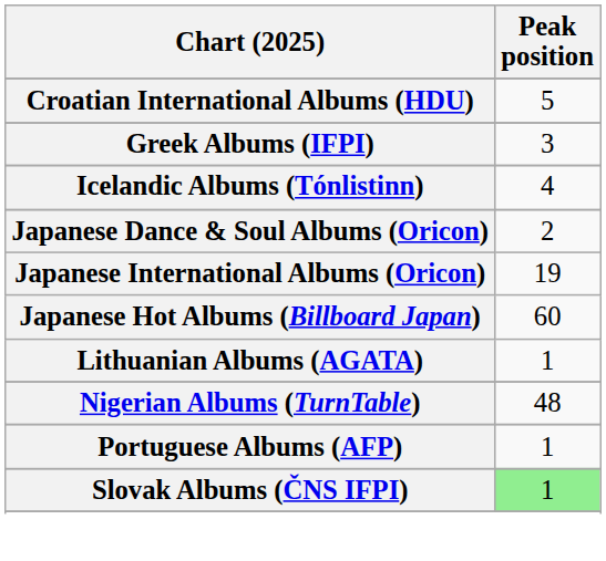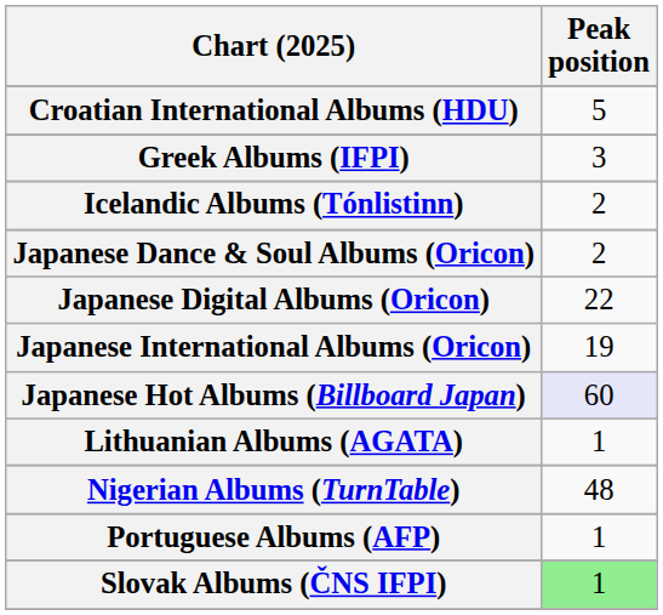 <table class="wikitable sortable plainrowheaders" style="text-align:center">
 <tr>
 <th scope="col">Chart (2025)</th>
 <th scope="col">Peak<br>position</th>
 </tr>
 <tr>
 </tr>
 <tr>
 </tr>
 <tr>
 </tr>
 <tr>
 </tr>
 <tr>
 </tr>
 <tr>
 <th scope="row">Croatian International Albums (<a href='#'>HDU</a>)</th>
 <td>5</td>
 </tr>
 <tr>
 </tr>
 <tr>
 </tr>
 <tr>
 </tr>
 <tr>
 </tr>
 <tr>
 </tr>
 <tr>
 </tr>
 <tr>
 <th scope="row">Greek Albums (<a href='#'>IFPI</a>)</th>
 <td>3</td>
 </tr>
 <tr>
 </tr>
 <tr>
 <th scope="row">Icelandic Albums (<a href='#'>Tónlistinn</a>)</th>
-<td>4</td>
+<td>2</td>
 </tr>
 <tr>
 </tr>
 <tr>
 </tr>
 <tr>
 <th scope="row">Japanese Dance & Soul Albums (<a href='#'>Oricon</a>)</th>
 <td>2</td>
 </tr>
 <tr>
+<th scope="row">Japanese Digital Albums (<a href='#'>Oricon</a>)</th>
+<td>22</td>
+</tr>
+<tr>
 <th scope="row">Japanese International Albums (<a href='#'>Oricon</a>)</th>
 <td>19</td>
 </tr>
 <tr>
 <th scope="row">Japanese Hot Albums (<em><a href='#'>Billboard Japan</a></em>)</th>
-<td>60</td>
+<td style="background: lavender;">60</td>
 </tr>
 <tr>
 <th scope="row">Lithuanian Albums (<a href='#'>AGATA</a>)</th>
 <td>1</td>
 </tr>
 <tr>
 </tr>
 <tr>
 <th scope="row"><a href='#'>Nigerian Albums</a> (<em><a href='#'>TurnTable</a></em>)</th>
 <td>48</td>
 </tr>
 <tr>
 </tr>
 <tr>
 </tr>
 <tr>
 <th scope="row">Portuguese Albums (<a href='#'>AFP</a>)</th>
 <td>1</td>
 </tr>
 <tr>
 </tr>
 <tr>
 <th scope="row">Slovak Albums (<a href='#'>ČNS IFPI</a>)</th>
 <td style="background: lightgreen;">1</td>
 </tr>
 <tr>
 </tr>
 <tr>
 </tr>
 <tr>
 </tr>
 <tr>
 </tr>
 <tr>
 </tr>
 <tr>
 </tr>
 <tr>
 </tr>
 </table>
